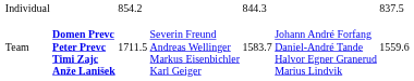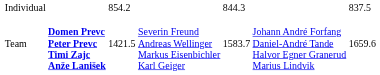 <table>
 <tr>
 <td>Individual<br></td>
 <td></td>
 <td>854.2</td>
 <td></td>
 <td>844.3</td>
 <td></td>
 <td>837.5</td>
 </tr>
 <tr>
 <td>Team<br></td>
 <td><strong><br><a href='#'>Domen Prevc</a><br><a href='#'>Peter Prevc</a><br><a href='#'>Timi Zajc</a><br><a href='#'>Anže Lanišek</a></strong></td>
-<td>1711.5</td>
+<td>1421.5</td>
 <td><br><a href='#'>Severin Freund</a><br><a href='#'>Andreas Wellinger</a><br><a href='#'>Markus Eisenbichler</a><br><a href='#'>Karl Geiger</a></td>
 <td>1583.7</td>
 <td><br><a href='#'>Johann André Forfang</a><br><a href='#'>Daniel-André Tande</a><br><a href='#'>Halvor Egner Granerud</a><br><a href='#'>Marius Lindvik</a></td>
-<td>1559.6</td>
+<td>1659.6</td>
 </tr>
 </table>
